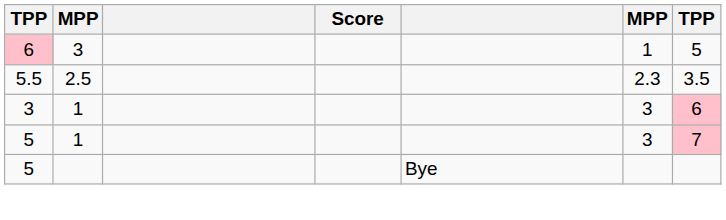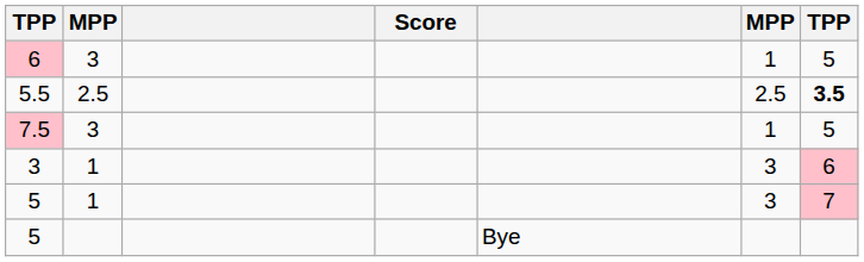 <table class="wikitable" style="text-align: center;" |>
 <tr>
 <th width="35">TPP</th>
 <th width="35">MPP</th>
 <th width="250"></th>
 <th width="75">Score</th>
 <th width="250"></th>
 <th width="35">MPP</th>
 <th width="35">TPP</th>
 </tr>
 <tr>
 <td bgcolor=pink>6</td>
 <td>3</td>
 <td style="text-align:left;"></td>
 <td></td>
 <td style="text-align:left;"><strong></strong></td>
 <td>1</td>
 <td>5</td>
 </tr>
 <tr>
 <td>5.5</td>
 <td>2.5</td>
 <td style="text-align:left;"></td>
 <td></td>
 <td style="text-align:left;"></td>
-<td>2.3</td>
-<td>3.5</td>
+<td>2.5</td>
+<td><strong>3.5</strong></td>
+</tr>
+<tr>
+<td bgcolor=pink>7.5</td>
+<td>3</td>
+<td style="text-align:left;"></td>
+<td></td>
+<td style="text-align:left;"><strong></strong></td>
+<td>1</td>
+<td>5</td>
 </tr>
 <tr>
 <td>3</td>
 <td>1</td>
 <td style="text-align:left;"><strong></strong></td>
 <td></td>
 <td style="text-align:left;"></td>
 <td>3</td>
 <td bgcolor=pink>6</td>
 </tr>
 <tr>
 <td>5</td>
 <td>1</td>
 <td style="text-align:left;"><strong></strong></td>
 <td></td>
 <td style="text-align:left;"></td>
 <td>3</td>
 <td bgcolor=pink>7</td>
 </tr>
 <tr>
 <td>5</td>
 <td></td>
 <td style="text-align:left;"><strong></strong></td>
 <td></td>
 <td style="text-align:left;">Bye</td>
 <td></td>
 <td></td>
 </tr>
 </table>
